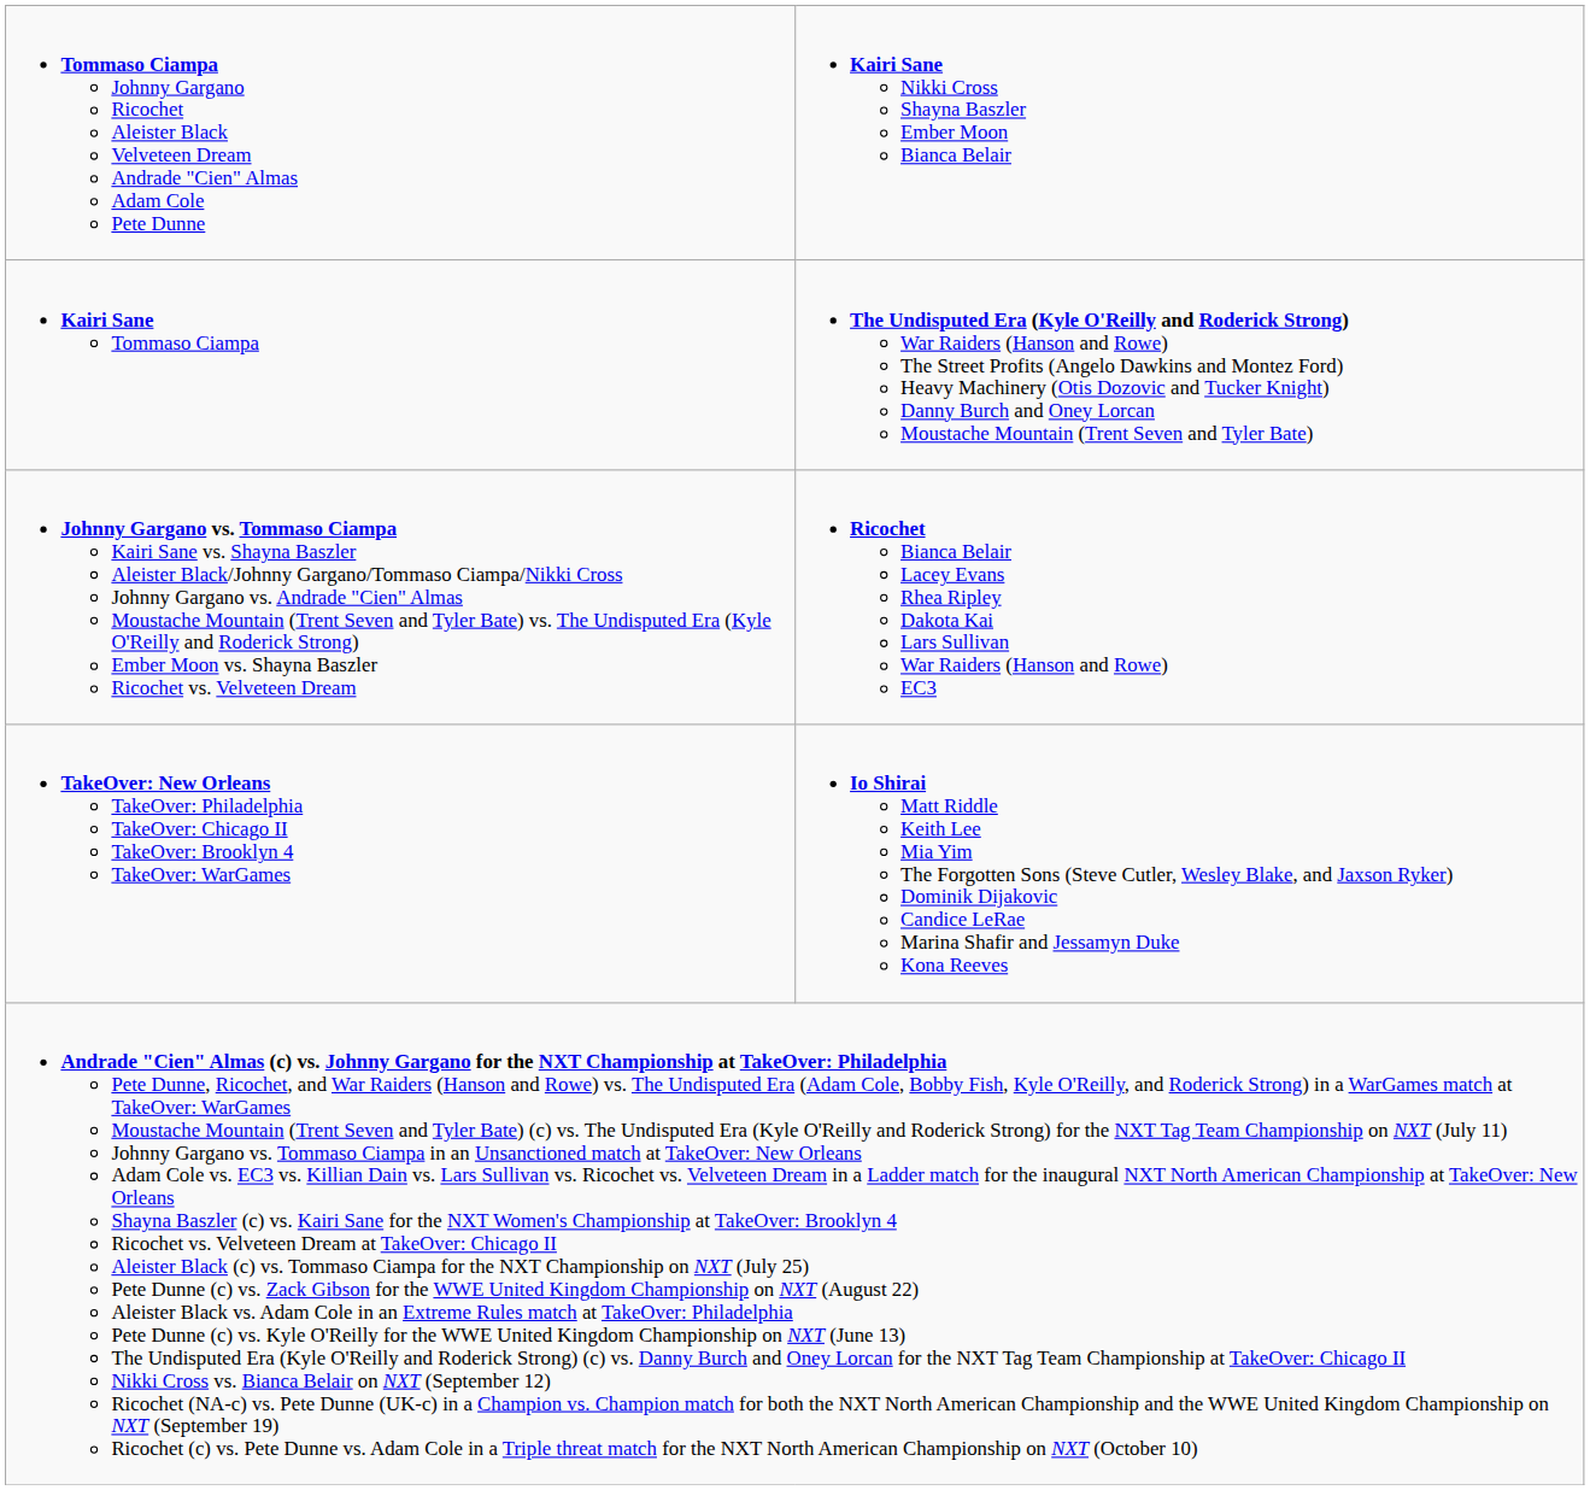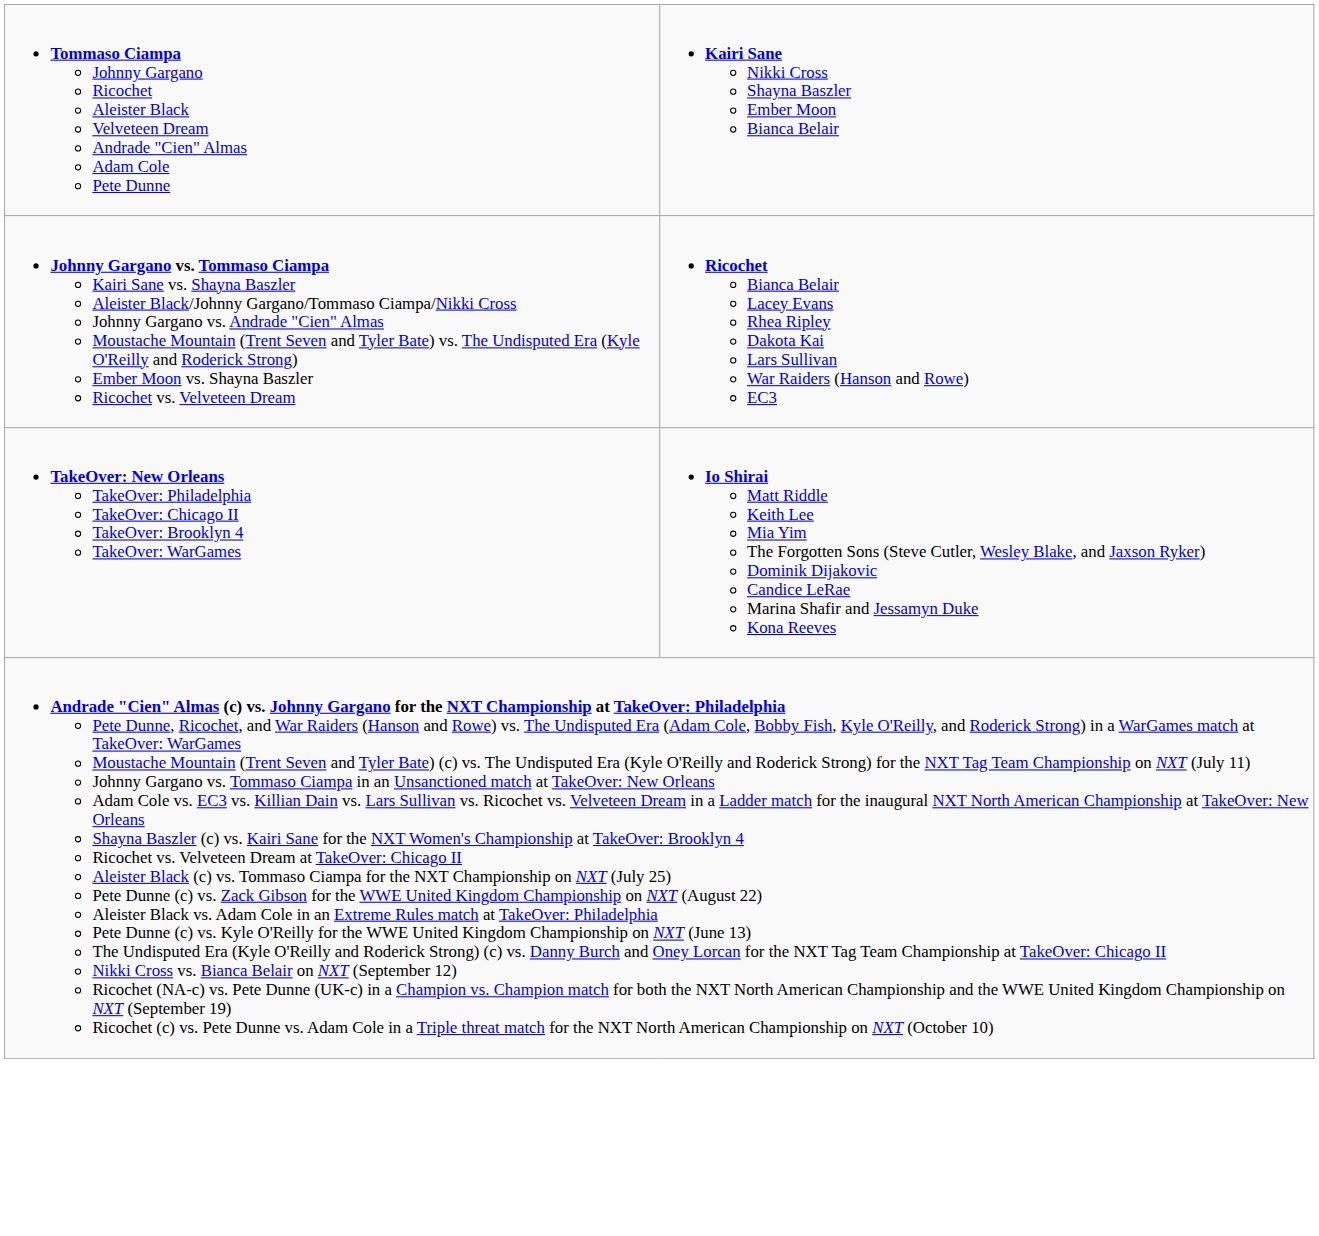 <table class="wikitable">
 <tr>
 <td style="vertical-align:top; width:50%;"><br><ul><li><strong><a href='#'>Tommaso Ciampa</a></strong><ul><li><a href='#'>Johnny Gargano</a></li><li><a href='#'>Ricochet</a></li><li><a href='#'>Aleister Black</a></li><li><a href='#'>Velveteen Dream</a></li><li><a href='#'>Andrade "Cien" Almas</a></li><li><a href='#'>Adam Cole</a></li><li><a href='#'>Pete Dunne</a></li></ul></li></ul></td>
 <td style="vertical-align:top; width:50%;"><br><ul><li><strong><a href='#'>Kairi Sane</a></strong><ul><li><a href='#'>Nikki Cross</a></li><li><a href='#'>Shayna Baszler</a></li><li><a href='#'>Ember Moon</a></li><li><a href='#'>Bianca Belair</a></li></ul></li></ul></td>
-</tr>
-<tr>
-<td style="vertical-align:top; width:50%;"><br><ul><li><strong><a href='#'>Kairi Sane</a></strong><ul><li><a href='#'>Tommaso Ciampa</a></li></ul></li></ul></td>
-<td style="vertical-align:top; width:50%;"><br><ul><li><strong><a href='#'>The Undisputed Era</a> (<a href='#'>Kyle O'Reilly</a> and <a href='#'>Roderick Strong</a>)</strong><ul><li><a href='#'>War Raiders</a> (<a href='#'>Hanson</a> and <a href='#'>Rowe</a>)</li><li>The Street Profits (Angelo Dawkins and Montez Ford)</li><li>Heavy Machinery (<a href='#'>Otis Dozovic</a> and <a href='#'>Tucker Knight</a>)</li><li><a href='#'>Danny Burch</a> and <a href='#'>Oney Lorcan</a></li><li><a href='#'>Moustache Mountain</a> (<a href='#'>Trent Seven</a> and <a href='#'>Tyler Bate</a>)</li></ul></li></ul></td>
 </tr>
 <tr>
 <td style="vertical-align:top; width:50%;"><br><ul><li><strong><a href='#'>Johnny Gargano</a> vs. <a href='#'>Tommaso Ciampa</a></strong><ul><li><a href='#'>Kairi Sane</a> vs. <a href='#'>Shayna Baszler</a></li><li><a href='#'>Aleister Black</a>/Johnny Gargano/Tommaso Ciampa/<a href='#'>Nikki Cross</a></li><li>Johnny Gargano vs. <a href='#'>Andrade "Cien" Almas</a></li><li><a href='#'>Moustache Mountain</a> (<a href='#'>Trent Seven</a> and <a href='#'>Tyler Bate</a>) vs. <a href='#'>The Undisputed Era</a> (<a href='#'>Kyle O'Reilly</a> and <a href='#'>Roderick Strong</a>)</li><li><a href='#'>Ember Moon</a> vs. Shayna Baszler</li><li><a href='#'>Ricochet</a> vs. <a href='#'>Velveteen Dream</a></li></ul></li></ul></td>
 <td style="vertical-align:top; width:50%;"><br><ul><li><strong><a href='#'>Ricochet</a></strong><ul><li><a href='#'>Bianca Belair</a></li><li><a href='#'>Lacey Evans</a></li><li><a href='#'>Rhea Ripley</a></li><li><a href='#'>Dakota Kai</a></li><li><a href='#'>Lars Sullivan</a></li><li><a href='#'>War Raiders</a> (<a href='#'>Hanson</a> and <a href='#'>Rowe</a>)</li><li><a href='#'>EC3</a></li></ul></li></ul></td>
 </tr>
 <tr>
 <td style="vertical-align:top; width:50%;"><br><ul><li><strong><a href='#'>TakeOver: New Orleans</a></strong><ul><li><a href='#'>TakeOver: Philadelphia</a></li><li><a href='#'>TakeOver: Chicago II</a></li><li><a href='#'>TakeOver: Brooklyn 4</a></li><li><a href='#'>TakeOver: WarGames</a></li></ul></li></ul></td>
 <td style="vertical-align:top; width:50%;"><br><ul><li><strong><a href='#'>Io Shirai</a></strong><ul><li><a href='#'>Matt Riddle</a></li><li><a href='#'>Keith Lee</a></li><li><a href='#'>Mia Yim</a></li><li>The Forgotten Sons (Steve Cutler, <a href='#'>Wesley Blake</a>, and <a href='#'>Jaxson Ryker</a>)</li><li><a href='#'>Dominik Dijakovic</a></li><li><a href='#'>Candice LeRae</a></li><li>Marina Shafir and <a href='#'>Jessamyn Duke</a></li><li><a href='#'>Kona Reeves</a></li></ul></li></ul></td>
 </tr>
 <tr>
 <td style="vertical-align:top; width:50%;" colspan=2><br><ul><li><strong><a href='#'>Andrade "Cien" Almas</a> (c) vs. <a href='#'>Johnny Gargano</a> for the <a href='#'>NXT Championship</a> at <a href='#'>TakeOver: Philadelphia</a></strong><ul><li><a href='#'>Pete Dunne</a>, <a href='#'>Ricochet</a>, and <a href='#'>War Raiders</a> (<a href='#'>Hanson</a> and <a href='#'>Rowe</a>) vs. <a href='#'>The Undisputed Era</a> (<a href='#'>Adam Cole</a>, <a href='#'>Bobby Fish</a>, <a href='#'>Kyle O'Reilly</a>, and <a href='#'>Roderick Strong</a>) in a <a href='#'>WarGames match</a> at <a href='#'>TakeOver: WarGames</a></li><li><a href='#'>Moustache Mountain</a> (<a href='#'>Trent Seven</a> and <a href='#'>Tyler Bate</a>) (c) vs. The Undisputed Era (Kyle O'Reilly and Roderick Strong) for the <a href='#'>NXT Tag Team Championship</a> on <em><a href='#'>NXT</a></em> (July 11)</li><li>Johnny Gargano vs. <a href='#'>Tommaso Ciampa</a> in an <a href='#'>Unsanctioned match</a> at <a href='#'>TakeOver: New Orleans</a></li><li>Adam Cole vs. <a href='#'>EC3</a> vs. <a href='#'>Killian Dain</a> vs. <a href='#'>Lars Sullivan</a> vs. Ricochet vs. <a href='#'>Velveteen Dream</a> in a <a href='#'>Ladder match</a> for the inaugural <a href='#'>NXT North American Championship</a> at <a href='#'>TakeOver: New Orleans</a></li><li><a href='#'>Shayna Baszler</a> (c) vs. <a href='#'>Kairi Sane</a> for the <a href='#'>NXT Women's Championship</a> at <a href='#'>TakeOver: Brooklyn 4</a></li><li>Ricochet vs. Velveteen Dream at <a href='#'>TakeOver: Chicago II</a></li><li><a href='#'>Aleister Black</a> (c) vs. Tommaso Ciampa for the NXT Championship on <em><a href='#'>NXT</a></em> (July 25)</li><li>Pete Dunne (c) vs. <a href='#'>Zack Gibson</a> for the <a href='#'>WWE United Kingdom Championship</a> on <em><a href='#'>NXT</a></em> (August 22)</li><li>Aleister Black vs. Adam Cole in an <a href='#'>Extreme Rules match</a> at <a href='#'>TakeOver: Philadelphia</a></li><li>Pete Dunne (c) vs. Kyle O'Reilly for the WWE United Kingdom Championship on <em><a href='#'>NXT</a></em> (June 13)</li><li>The Undisputed Era (Kyle O'Reilly and Roderick Strong) (c) vs. <a href='#'>Danny Burch</a> and <a href='#'>Oney Lorcan</a> for the NXT Tag Team Championship at <a href='#'>TakeOver: Chicago II</a></li><li><a href='#'>Nikki Cross</a> vs. <a href='#'>Bianca Belair</a> on <em><a href='#'>NXT</a></em> (September 12)</li><li>Ricochet (NA-c) vs. Pete Dunne (UK-c) in a <a href='#'>Champion vs. Champion match</a> for both the NXT North American Championship and the WWE United Kingdom Championship on <em><a href='#'>NXT</a></em> (September 19)</li><li>Ricochet (c) vs. Pete Dunne vs. Adam Cole in a <a href='#'>Triple threat match</a> for the NXT North American Championship on <em><a href='#'>NXT</a></em> (October 10)</li></ul></li></ul></td>
 </tr>
 </table>
